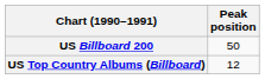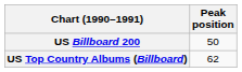 <table class="wikitable sortable plainrowheaders" style="text-align:center">
 <tr>
 <th scope="col">Chart (1990–1991)</th>
 <th scope="col">Peak<br> position</th>
 </tr>
 <tr>
 <th scope="row">US <a href='#'><em>Billboard</em> 200</a></th>
 <td>50</td>
 </tr>
 <tr>
 <th scope="row">US <a href='#'>Top Country Albums</a> (<em><a href='#'>Billboard</a></em>)</th>
-<td>12</td>
+<td>62</td>
 </tr>
 </table>
